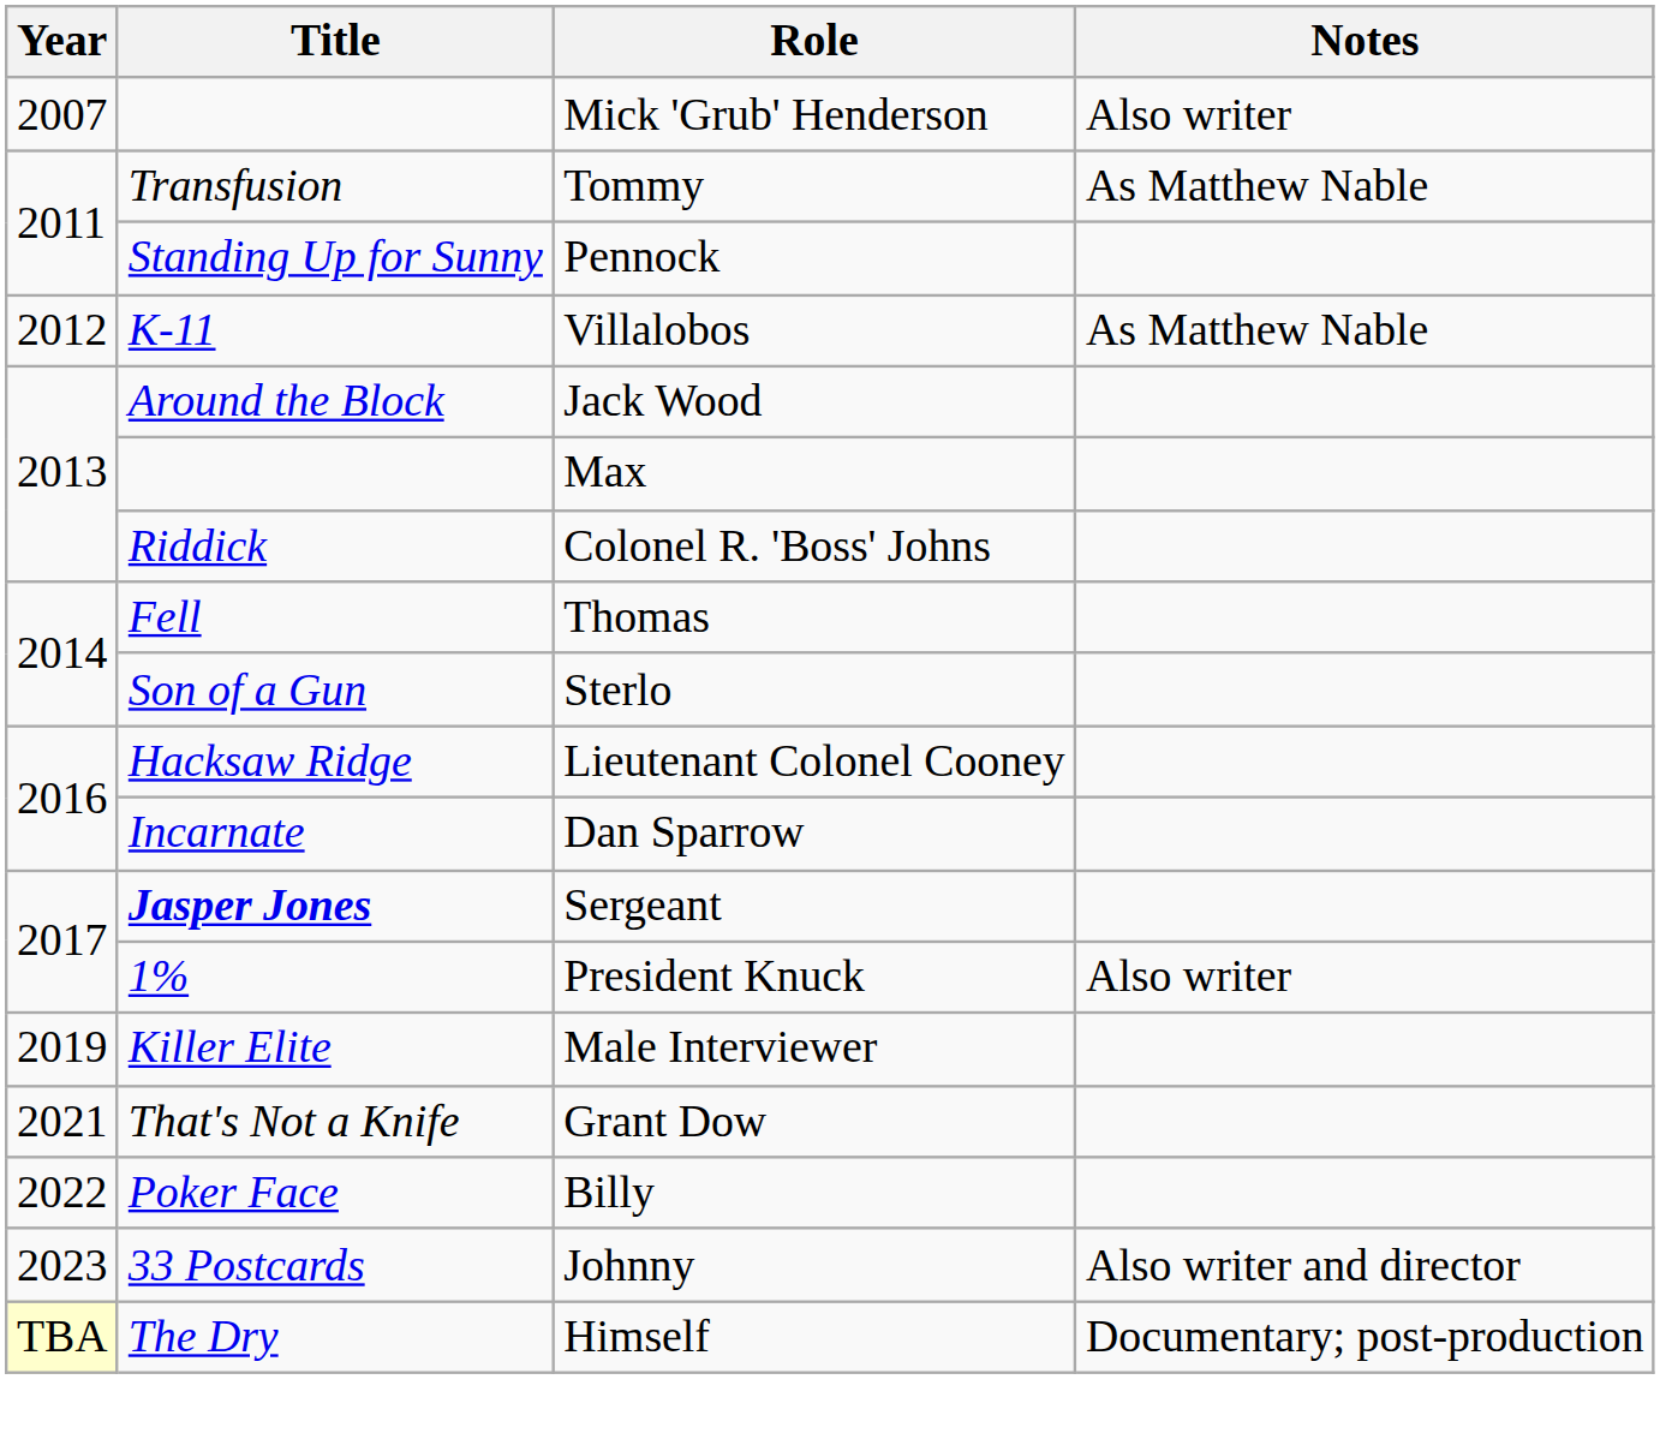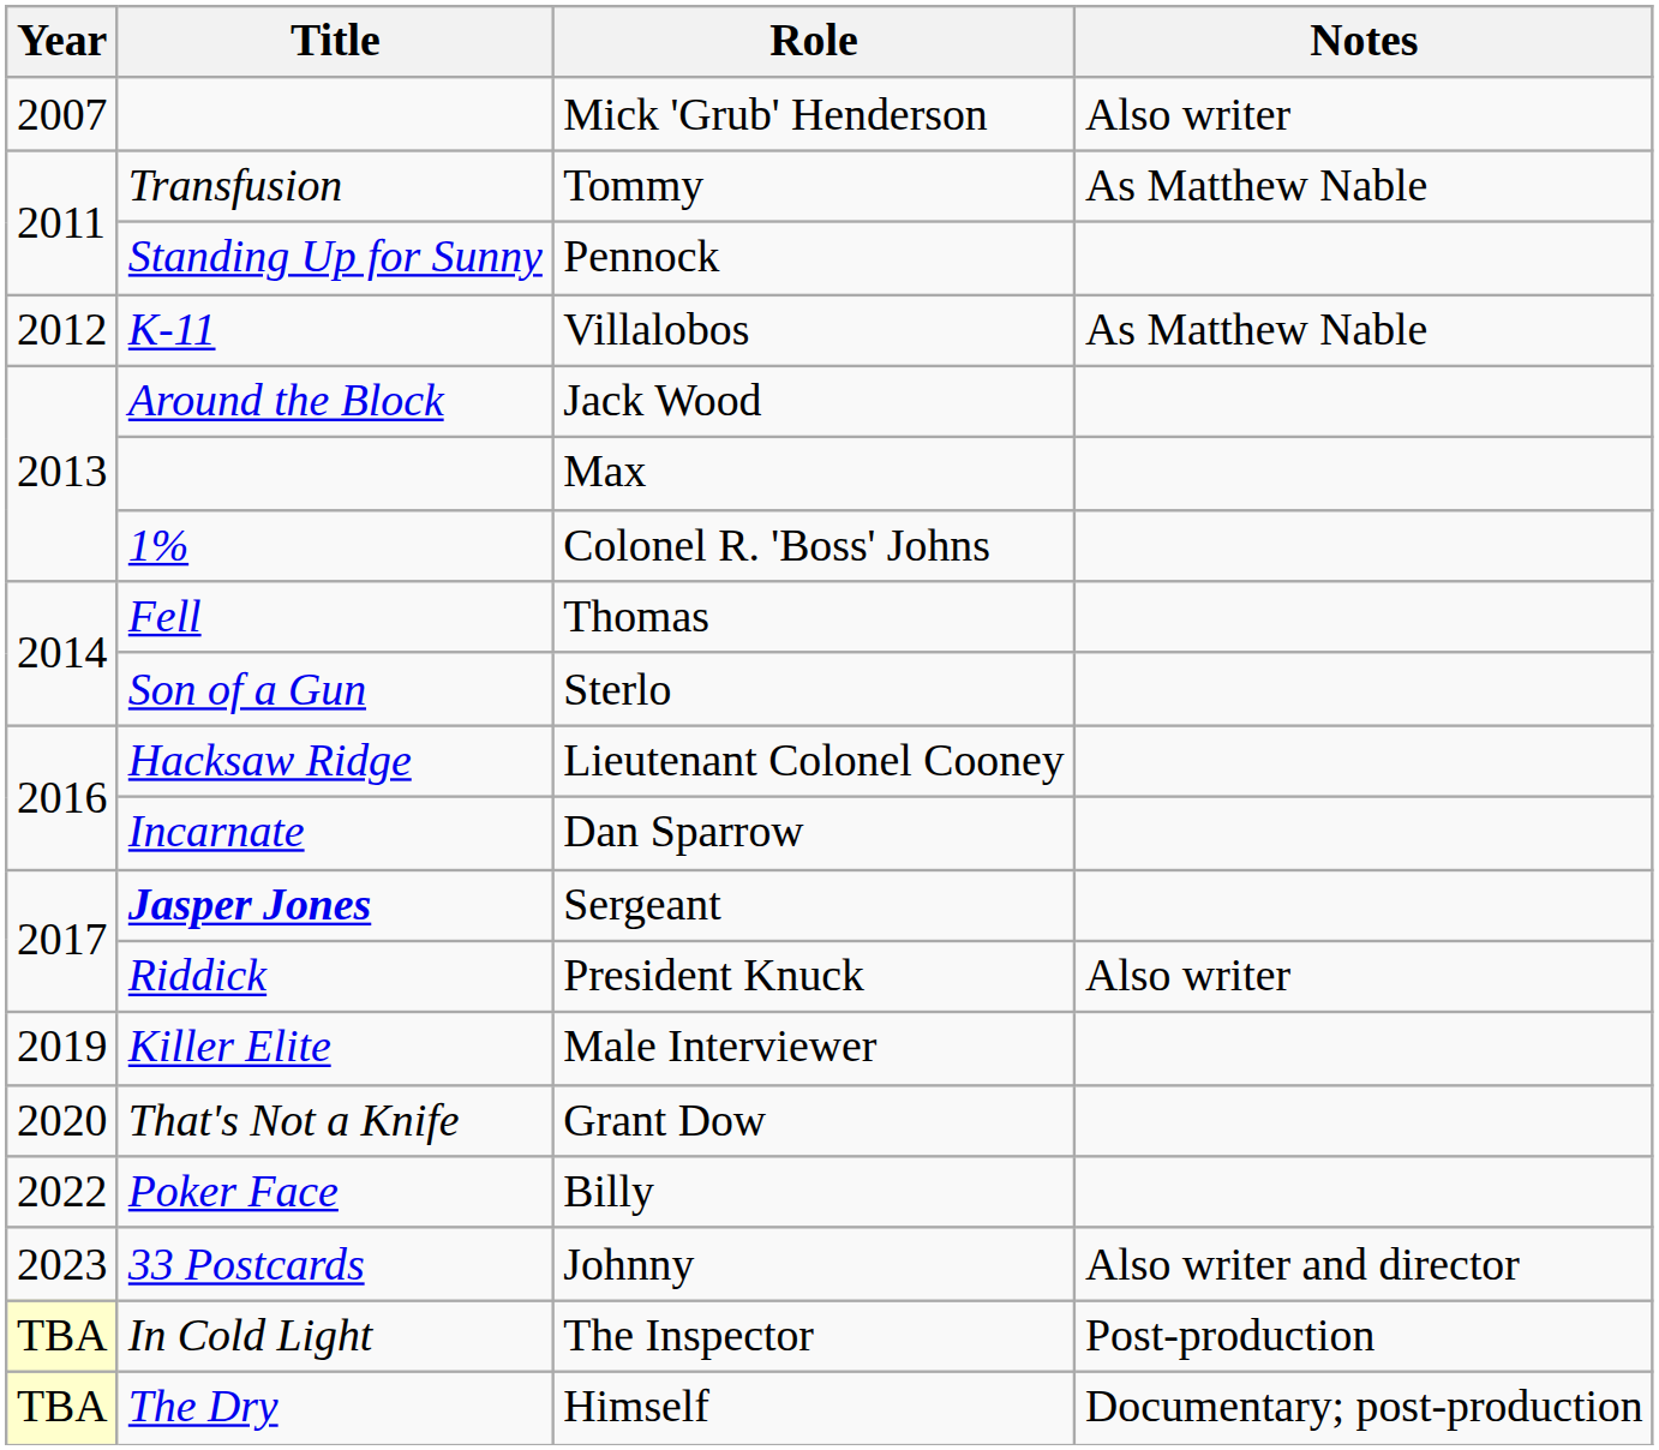 <table class="wikitable sortable">
 <tr>
 <th>Year</th>
 <th>Title</th>
 <th>Role</th>
 <th class="unsortable">Notes</th>
 </tr>
 <tr>
 <td>2007</td>
 <td><em></em></td>
 <td>Mick 'Grub' Henderson</td>
 <td>Also writer</td>
 </tr>
 <tr>
 <td rowspan="2">2011</td>
 <td><em>Transfusion</em></td>
 <td>Tommy</td>
 <td>As Matthew Nable</td>
 </tr>
 <tr>
 <td><em><a href='#'>Standing Up for Sunny</a></em></td>
 <td>Pennock</td>
 <td></td>
 </tr>
 <tr>
 <td>2012</td>
 <td><em><a href='#'>K-11</a></em></td>
 <td>Villalobos</td>
 <td>As Matthew Nable</td>
 </tr>
 <tr>
 <td rowspan="3">2013</td>
 <td><em><a href='#'>Around the Block</a></em></td>
 <td>Jack Wood</td>
 <td></td>
 </tr>
 <tr>
 <td><em></em></td>
 <td>Max</td>
 <td></td>
 </tr>
 <tr>
-<td><em><a href='#'>Riddick</a></em></td>
+<td><em><a href='#'>1%</a></em></td>
 <td>Colonel R. 'Boss' Johns</td>
 <td></td>
 </tr>
 <tr>
 <td rowspan="2">2014</td>
 <td><em><a href='#'>Fell</a></em></td>
 <td>Thomas</td>
 <td></td>
 </tr>
 <tr>
 <td><em><a href='#'>Son of a Gun</a></em></td>
 <td>Sterlo</td>
 <td></td>
 </tr>
 <tr>
 <td rowspan="2">2016</td>
 <td><em><a href='#'>Hacksaw Ridge</a></em></td>
 <td>Lieutenant Colonel Cooney</td>
 <td></td>
 </tr>
 <tr>
 <td><em><a href='#'>Incarnate</a></em></td>
 <td>Dan Sparrow</td>
 <td></td>
 </tr>
 <tr>
 <td rowspan="2">2017</td>
 <td><strong><em><a href='#'>Jasper Jones</a></em></strong></td>
 <td>Sergeant</td>
 <td></td>
 </tr>
 <tr>
-<td><em><a href='#'>1%</a></em></td>
+<td><em><a href='#'>Riddick</a></em></td>
 <td>President Knuck</td>
 <td>Also writer</td>
 </tr>
 <tr>
 <td>2019</td>
 <td><em><a href='#'>Killer Elite</a></em></td>
 <td>Male Interviewer</td>
 <td></td>
 </tr>
 <tr>
-<td>2021</td>
+<td>2020</td>
 <td><em>That's Not a Knife</em></td>
 <td>Grant Dow</td>
 <td></td>
 </tr>
 <tr>
 <td>2022</td>
 <td><em><a href='#'>Poker Face</a></em></td>
 <td>Billy</td>
 <td></td>
 </tr>
 <tr>
 <td>2023</td>
 <td><em><a href='#'>33 Postcards</a></em></td>
 <td>Johnny</td>
 <td>Also writer and director</td>
 </tr>
 <tr>
 <td align="left" style="background:#FFFFCC;">TBA</td>
+<td><em>In Cold Light</em></td>
+<td>The Inspector</td>
+<td>Post-production</td>
+</tr>
+<tr>
+<td align="left" style="background:#FFFFCC;">TBA</td>
 <td><em><a href='#'>The Dry</a></em></td>
 <td>Himself</td>
 <td>Documentary; post-production</td>
 </tr>
 </table>
